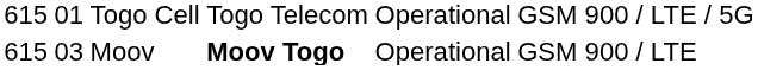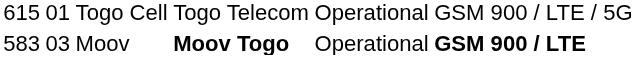 <table>
 <tr>
 <td>615</td>
 <td>01</td>
 <td>Togo Cell</td>
 <td>Togo Telecom</td>
 <td>Operational</td>
 <td>GSM 900 / LTE / 5G</td>
 <td></td>
 </tr>
 <tr>
-<td>615</td>
+<td>583</td>
 <td>03</td>
 <td>Moov</td>
 <td><strong>Moov Togo</strong></td>
 <td>Operational</td>
-<td>GSM 900 / LTE</td>
+<td><strong>GSM 900 / LTE</strong></td>
 <td></td>
 </tr>
 </table>
